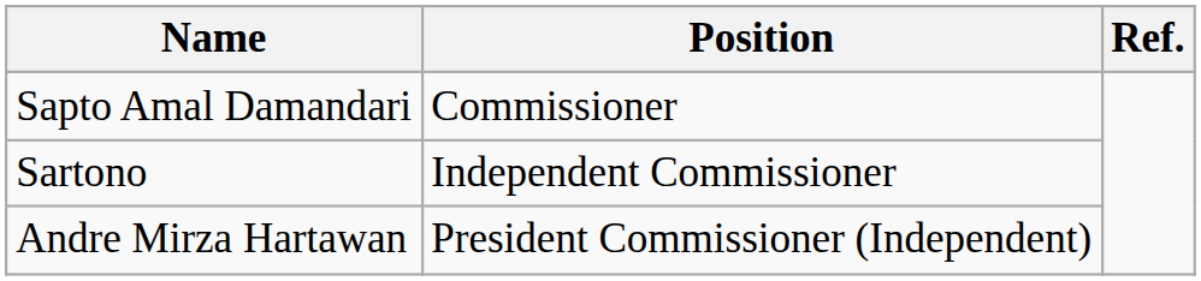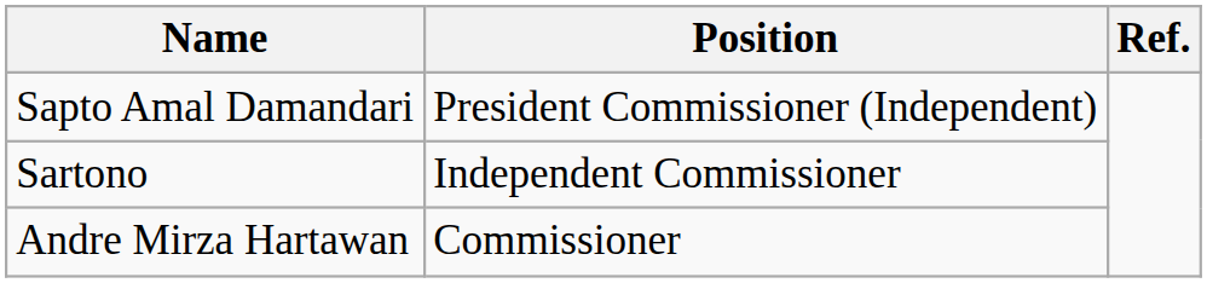 <table class="wikitable">
 <tr>
 <th>Name</th>
 <th>Position</th>
 <th>Ref.</th>
 </tr>
 <tr>
 <td>Sapto Amal Damandari</td>
-<td>Commissioner</td>
+<td>President Commissioner (Independent)</td>
 <td rowspan="3"></td>
 </tr>
 <tr>
 <td>Sartono</td>
 <td>Independent Commissioner</td>
 </tr>
 <tr>
 <td>Andre Mirza Hartawan</td>
-<td>President Commissioner (Independent)</td>
+<td>Commissioner</td>
 </tr>
 </table>
